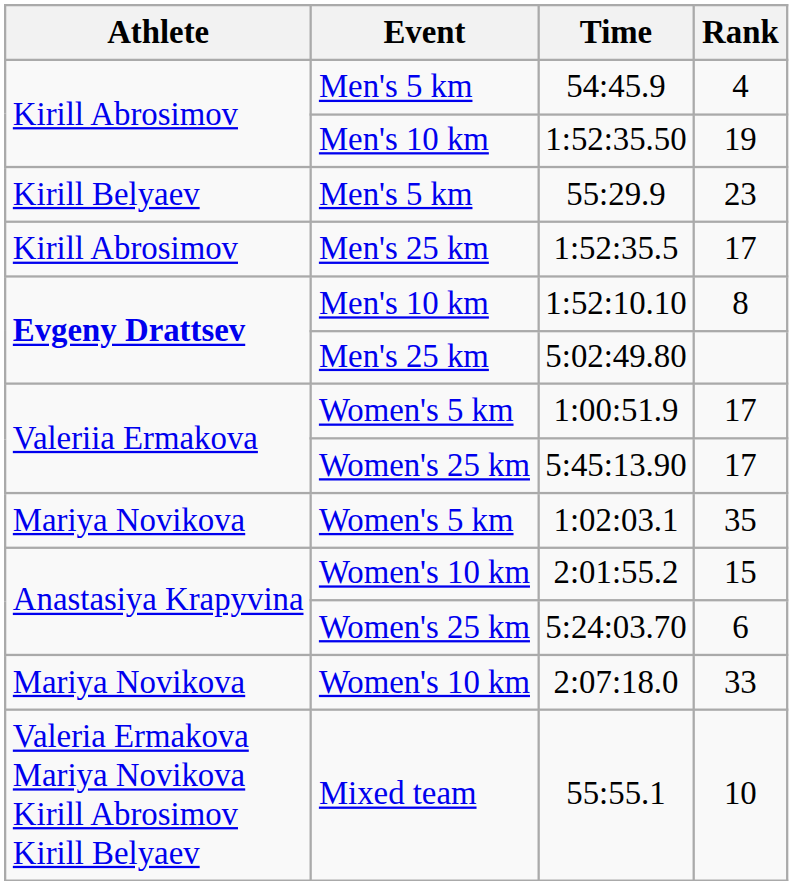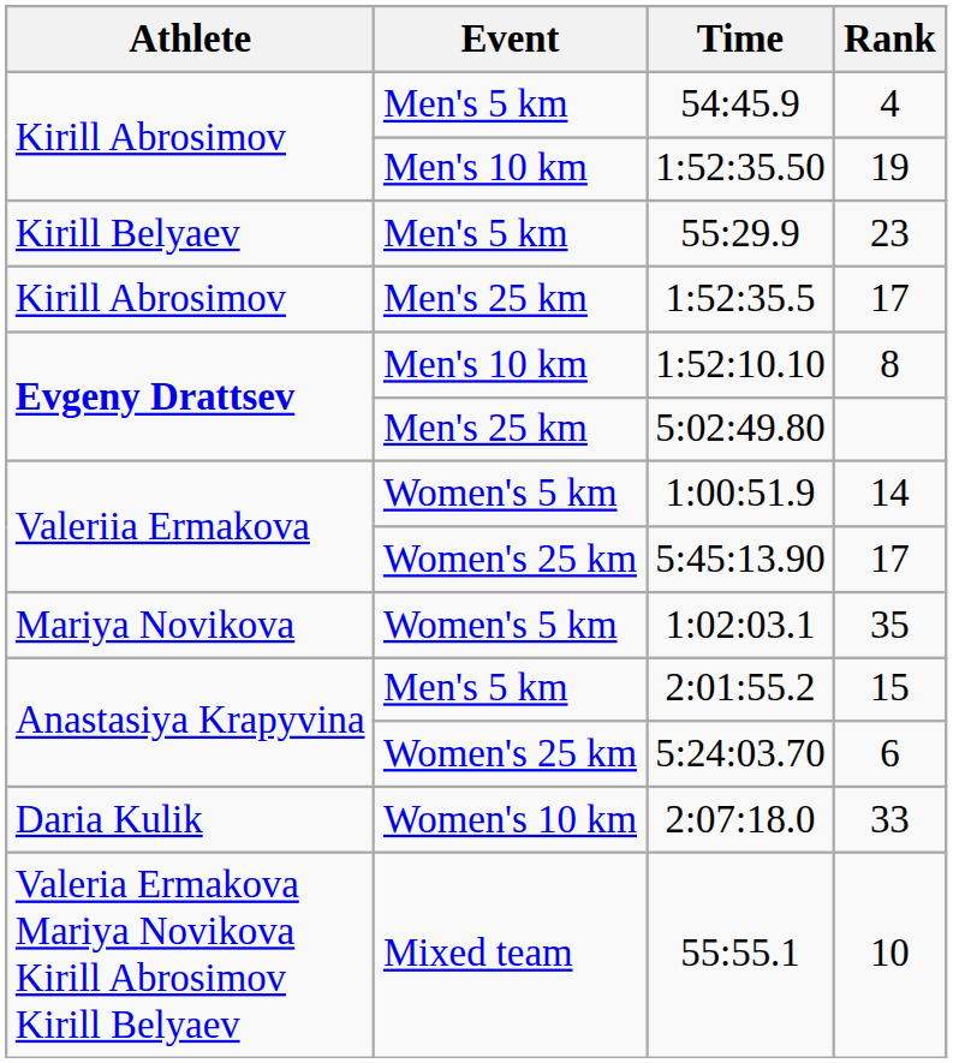 <table class="wikitable" style="font-size:90%;">
 <tr>
 <th>Athlete</th>
 <th>Event</th>
 <th>Time</th>
 <th>Rank</th>
 </tr>
 <tr align=center>
 <td align=left rowspan=2><a href='#'>Kirill Abrosimov</a></td>
 <td align=left><a href='#'>Men's 5 km</a></td>
 <td>54:45.9</td>
 <td>4</td>
 </tr>
 <tr align=center>
 <td align=left><a href='#'>Men's 10 km</a></td>
 <td>1:52:35.50</td>
 <td>19</td>
 </tr>
 <tr align=center>
 <td align=left><a href='#'>Kirill Belyaev</a></td>
 <td align=left><a href='#'>Men's 5 km</a></td>
 <td>55:29.9</td>
 <td>23</td>
 </tr>
 <tr align=center>
 <td align=left><a href='#'>Kirill Abrosimov</a></td>
 <td align=left><a href='#'>Men's 25 km</a></td>
 <td>1:52:35.5</td>
 <td>17</td>
 </tr>
 <tr align=center>
 <td align=left rowspan=2><strong><a href='#'>Evgeny Drattsev</a></strong></td>
 <td align=left><a href='#'>Men's 10 km</a></td>
 <td>1:52:10.10</td>
 <td>8</td>
 </tr>
 <tr align=center>
 <td align=left><a href='#'>Men's 25 km</a></td>
 <td>5:02:49.80</td>
 <td></td>
 </tr>
 <tr align=center>
 <td align=left rowspan=2><a href='#'>Valeriia Ermakova</a></td>
 <td align=left><a href='#'>Women's 5 km</a></td>
 <td>1:00:51.9</td>
-<td>17</td>
+<td>14</td>
 </tr>
 <tr align=center>
 <td align=left><a href='#'>Women's 25 km</a></td>
 <td>5:45:13.90</td>
 <td>17</td>
 </tr>
 <tr align=center>
 <td align=left><a href='#'>Mariya Novikova</a></td>
 <td align=left><a href='#'>Women's 5 km</a></td>
 <td>1:02:03.1</td>
 <td>35</td>
 </tr>
 <tr align=center>
 <td align=left rowspan=2><a href='#'>Anastasiya Krapyvina</a></td>
-<td align=left><a href='#'>Women's 10 km</a></td>
+<td align=left><a href='#'>Men's 5 km</a></td>
 <td>2:01:55.2</td>
 <td>15</td>
 </tr>
 <tr align=center>
 <td align=left><a href='#'>Women's 25 km</a></td>
 <td>5:24:03.70</td>
 <td>6</td>
 </tr>
 <tr align=center>
-<td align=left><a href='#'>Mariya Novikova</a></td>
+<td align=left><a href='#'>Daria Kulik</a></td>
 <td align=left><a href='#'>Women's 10 km</a></td>
 <td>2:07:18.0</td>
 <td>33</td>
 </tr>
 <tr align=center>
 <td align=left><a href='#'>Valeria Ermakova</a><br><a href='#'>Mariya Novikova</a><br><a href='#'>Kirill Abrosimov</a><br><a href='#'>Kirill Belyaev</a></td>
 <td align=left><a href='#'>Mixed team</a></td>
 <td>55:55.1</td>
 <td>10</td>
 </tr>
 </table>
